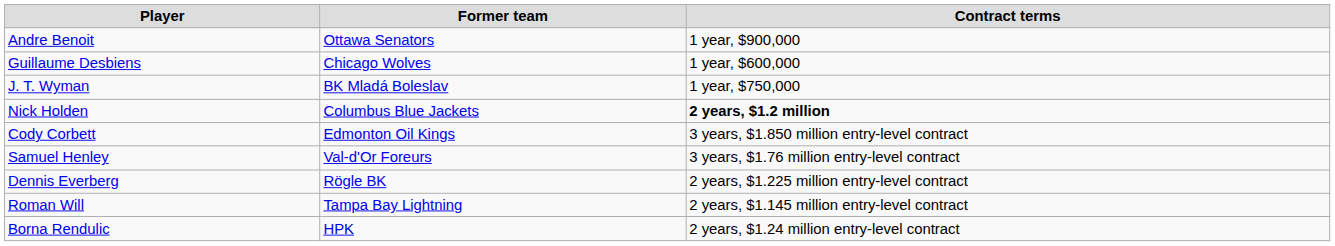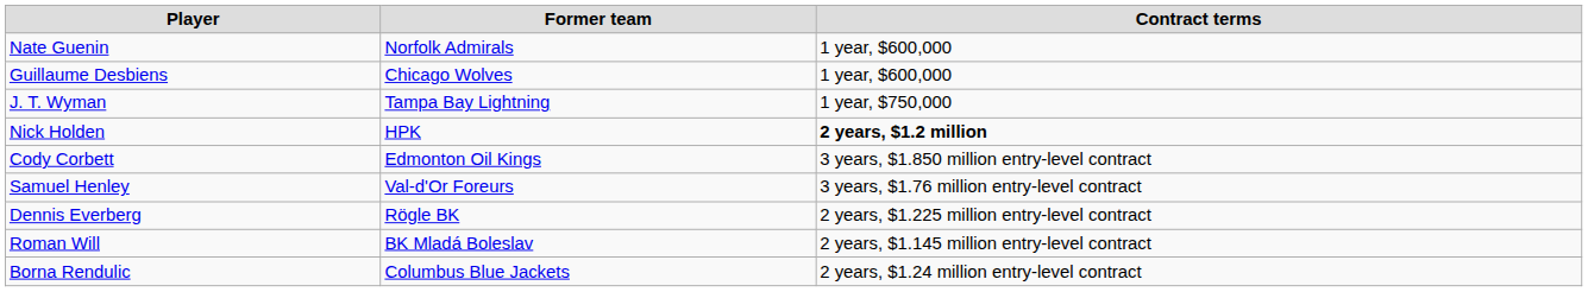 <table class="wikitable" width=90%>
 <tr align="center" bgcolor="#dddddd">
 <td><strong>Player</strong></td>
 <td><strong>Former team</strong></td>
 <td><strong>Contract terms</strong></td>
 </tr>
 <tr>
-<td><a href='#'>Andre Benoit</a></td>
-<td><a href='#'>Ottawa Senators</a></td>
-<td>1 year, $900,000</td>
+<td><a href='#'>Nate Guenin</a></td>
+<td><a href='#'>Norfolk Admirals</a></td>
+<td>1 year, $600,000</td>
 </tr>
 <tr>
 <td><a href='#'>Guillaume Desbiens</a></td>
 <td><a href='#'>Chicago Wolves</a></td>
 <td>1 year, $600,000</td>
 </tr>
 <tr>
 <td><a href='#'>J. T. Wyman</a></td>
-<td><a href='#'>BK Mladá Boleslav</a></td>
+<td><a href='#'>Tampa Bay Lightning</a></td>
 <td>1 year, $750,000</td>
 </tr>
 <tr>
 <td><a href='#'>Nick Holden</a></td>
-<td><a href='#'>Columbus Blue Jackets</a></td>
+<td><a href='#'>HPK</a></td>
 <td><strong>2 years, $1.2 million</strong></td>
 </tr>
 <tr>
 <td><a href='#'>Cody Corbett</a></td>
 <td><a href='#'>Edmonton Oil Kings</a></td>
 <td>3 years, $1.850 million entry-level contract</td>
 </tr>
 <tr>
 <td><a href='#'>Samuel Henley</a></td>
 <td><a href='#'>Val-d'Or Foreurs</a></td>
 <td>3 years, $1.76 million entry-level contract</td>
 </tr>
 <tr>
 <td><a href='#'>Dennis Everberg</a></td>
 <td><a href='#'>Rögle BK</a></td>
 <td>2 years, $1.225 million entry-level contract</td>
 </tr>
 <tr>
 <td><a href='#'>Roman Will</a></td>
-<td><a href='#'>Tampa Bay Lightning</a></td>
+<td><a href='#'>BK Mladá Boleslav</a></td>
 <td>2 years, $1.145 million entry-level contract</td>
 </tr>
 <tr>
 <td><a href='#'>Borna Rendulic</a></td>
-<td><a href='#'>HPK</a></td>
+<td><a href='#'>Columbus Blue Jackets</a></td>
 <td>2 years, $1.24 million entry-level contract</td>
 </tr>
 </table>
